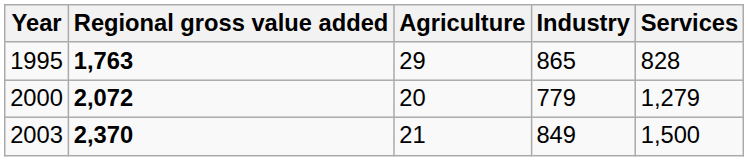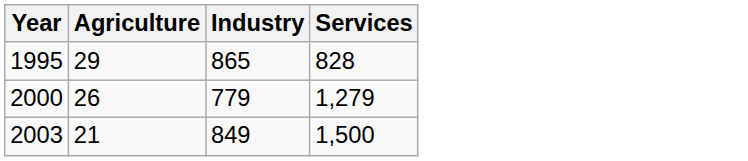 <table class="wikitable">
 <tr>
 <th>Year</th>
-<th>Regional gross value added</th>
 <th>Agriculture</th>
 <th>Industry</th>
 <th>Services</th>
 </tr>
 <tr>
 <td>1995</td>
-<td><strong>1,763</strong></td>
 <td>29</td>
 <td>865</td>
 <td>828</td>
 </tr>
 <tr>
 <td>2000</td>
-<td><strong>2,072</strong></td>
-<td>20</td>
+<td>26</td>
 <td>779</td>
 <td>1,279</td>
 </tr>
 <tr>
 <td>2003</td>
-<td><strong>2,370</strong></td>
 <td>21</td>
 <td>849</td>
 <td>1,500</td>
 </tr>
 </table>
